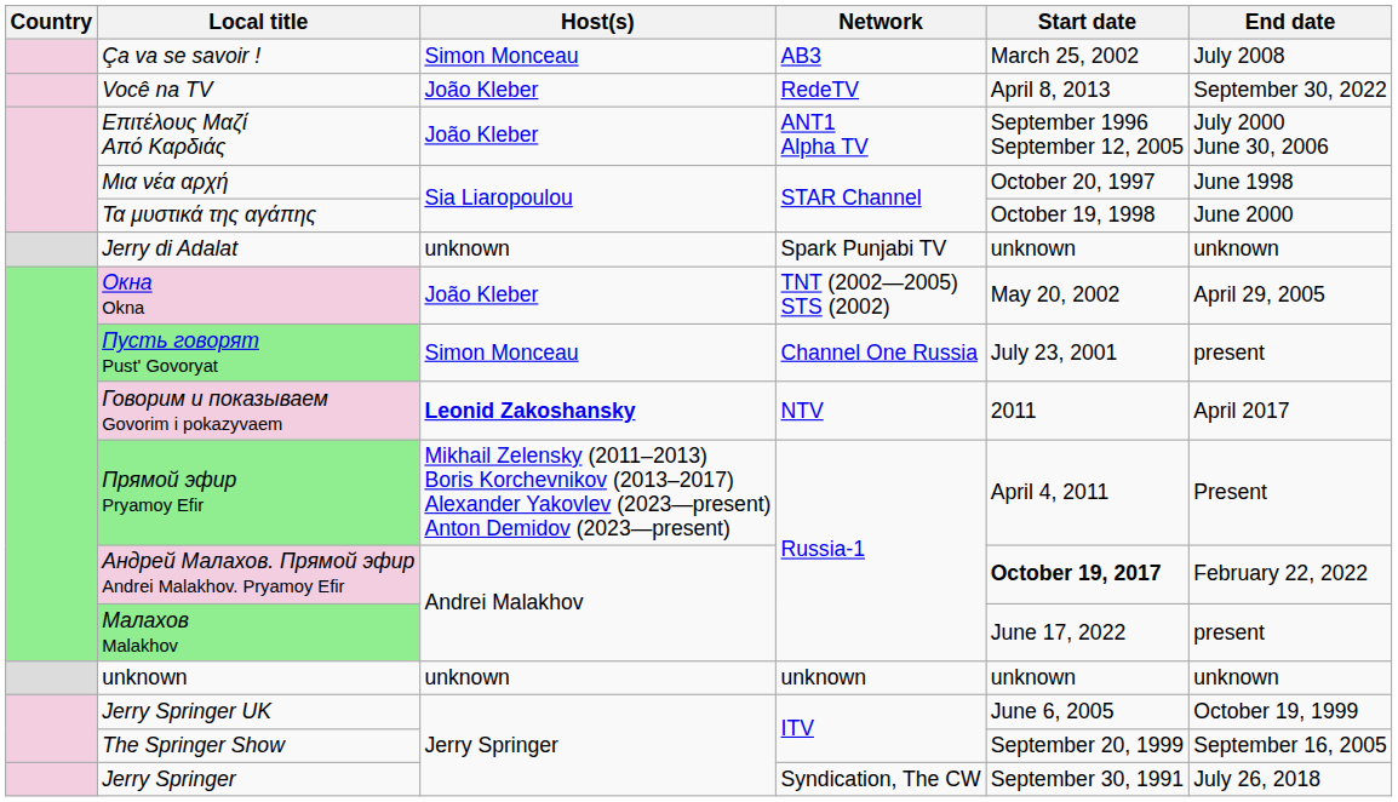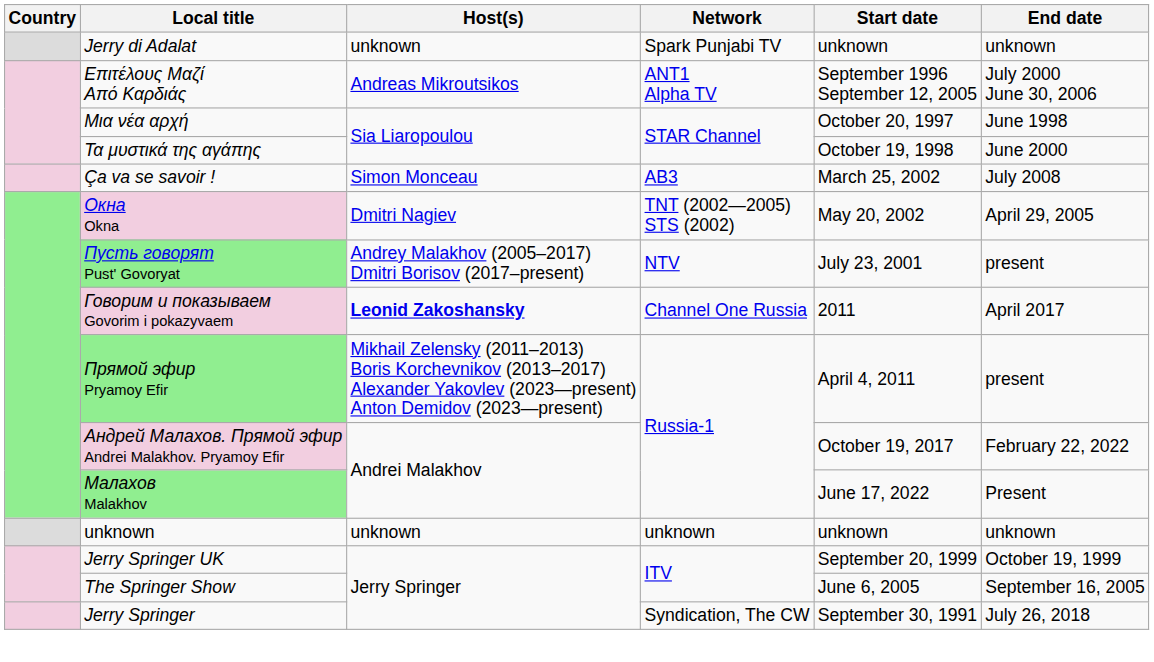 <table class="wikitable">
 <tr>
 <th>Country</th>
 <th>Local title</th>
 <th>Host(s)</th>
 <th>Network</th>
 <th>Start date</th>
 <th>End date</th>
 </tr>
 <tr>
-<td style="background-color:#F2CEE0"><br></td>
-<td><em>Ça va se savoir !</em></td>
-<td><a href='#'>Simon Monceau</a></td>
-<td><a href='#'>AB3</a></td>
-<td>March 25, 2002</td>
-<td>July 2008</td>
-</tr>
-<tr>
-<td style="background-color:#F2CEE0"></td>
-<td><em>Você na TV</em></td>
-<td><a href='#'>João Kleber</a></td>
-<td><a href='#'>RedeTV</a></td>
-<td>April 8, 2013</td>
-<td>September 30, 2022</td>
+<td style="background-color:#DCDCDC"></td>
+<td><em>Jerry di Adalat</em></td>
+<td>unknown</td>
+<td>Spark Punjabi TV</td>
+<td>unknown</td>
+<td>unknown</td>
 </tr>
 <tr>
 <td style="background-color:#F2CEE0" rowspan=3><br></td>
 <td><em>Επιτέλους Μαζί</em><br><em>Από Καρδιάς</em></td>
-<td><a href='#'>João Kleber</a></td>
+<td><a href='#'>Andreas Mikroutsikos</a></td>
 <td><a href='#'>ANT1</a><br><a href='#'>Alpha TV</a></td>
 <td>September 1996<br>September 12, 2005</td>
 <td>July 2000<br>June 30, 2006</td>
 </tr>
 <tr>
 <td><em>Μια νέα αρχή</em></td>
 <td rowspan=2><a href='#'>Sia Liaropoulou</a></td>
 <td rowspan=2><a href='#'>STAR Channel</a></td>
 <td>October 20, 1997</td>
 <td>June 1998</td>
 </tr>
 <tr>
 <td><em>Τα μυστικά της αγάπης</em></td>
 <td>October 19, 1998</td>
 <td>June 2000</td>
 </tr>
 <tr>
-<td style="background-color:#DCDCDC"></td>
-<td><em>Jerry di Adalat</em></td>
-<td>unknown</td>
-<td>Spark Punjabi TV</td>
-<td>unknown</td>
-<td>unknown</td>
+<td style="background-color:#F2CEE0"><br></td>
+<td><em>Ça va se savoir !</em></td>
+<td><a href='#'>Simon Monceau</a></td>
+<td><a href='#'>AB3</a></td>
+<td>March 25, 2002</td>
+<td>July 2008</td>
 </tr>
 <tr>
 <td style="background-color:lightgreen" rowspan="6"></td>
 <td style="background-color:#F2CEE0"><em><a href='#'>Окна</a></em><br><small>Okna</small></td>
-<td><a href='#'>João Kleber</a></td>
+<td><a href='#'>Dmitri Nagiev</a></td>
 <td><a href='#'>TNT</a> (2002—2005)<br><a href='#'>STS</a> (2002)</td>
 <td>May 20, 2002</td>
 <td>April 29, 2005</td>
 </tr>
 <tr>
 <td style="background-color:lightgreen"><em><a href='#'>Пусть говорят</a></em><br><small>Pust' Govoryat</small></td>
-<td><a href='#'>Simon Monceau</a></td>
-<td><a href='#'>Channel One Russia</a></td>
+<td><a href='#'>Andrey Malakhov</a> (2005–2017)<br><a href='#'>Dmitri Borisov</a> (2017–present)</td>
+<td><a href='#'>NTV</a></td>
 <td>July 23, 2001</td>
 <td>present</td>
 </tr>
 <tr>
 <td style="background-color:#F2CEE0"><em>Говорим и показываем</em><br><small>Govorim i pokazyvaem</small></td>
 <td><strong><a href='#'>Leonid Zakoshansky</a></strong></td>
-<td><a href='#'>NTV</a></td>
+<td><a href='#'>Channel One Russia</a></td>
 <td>2011</td>
 <td>April 2017</td>
 </tr>
 <tr>
 <td style="background-color:lightgreen"><em>Прямой эфир</em><br><small>Pryamoy Efir</small></td>
 <td><a href='#'>Mikhail Zelensky</a> (2011–2013)<br><a href='#'>Boris Korchevnikov</a> (2013–2017)<br><a href='#'>Alexander Yakovlev</a> (2023—present)<br><a href='#'>Anton Demidov</a> (2023—present)</td>
 <td rowspan=3><a href='#'>Russia-1</a></td>
 <td>April 4, 2011</td>
-<td>Present</td>
+<td>present</td>
 </tr>
 <tr>
 <td style="background-color:#F2CEE0"><em>Андрей Малахов. Прямой эфир</em><br><small>Andrei Malakhov. Pryamoy Efir</small></td>
 <td rowspan=2>Andrei Malakhov</td>
-<td><strong>October 19, 2017</strong></td>
+<td>October 19, 2017</td>
 <td>February 22, 2022</td>
 </tr>
 <tr>
 <td style="background-color:lightgreen"><em>Малахов</em><br><small>Malakhov</small></td>
 <td>June 17, 2022</td>
-<td>present</td>
+<td>Present</td>
 </tr>
 <tr>
 <td style="background-color:#DCDCDC"></td>
 <td>unknown</td>
 <td>unknown</td>
 <td>unknown</td>
 <td>unknown</td>
 <td>unknown</td>
 </tr>
 <tr>
 <td style="background-color:#F2CEE0" rowspan="2"></td>
 <td><em>Jerry Springer UK</em></td>
 <td rowspan="3">Jerry Springer</td>
 <td rowspan="2"><a href='#'>ITV</a></td>
-<td>June 6, 2005</td>
+<td>September 20, 1999</td>
 <td>October 19, 1999</td>
 </tr>
 <tr>
 <td><em>The Springer Show</em></td>
-<td>September 20, 1999</td>
+<td>June 6, 2005</td>
 <td>September 16, 2005</td>
 </tr>
 <tr>
 <td style="background-color:#F2CEE0"></td>
 <td><em>Jerry Springer</em></td>
 <td>Syndication, The CW</td>
 <td>September 30, 1991</td>
 <td>July 26, 2018</td>
 </tr>
 </table>
